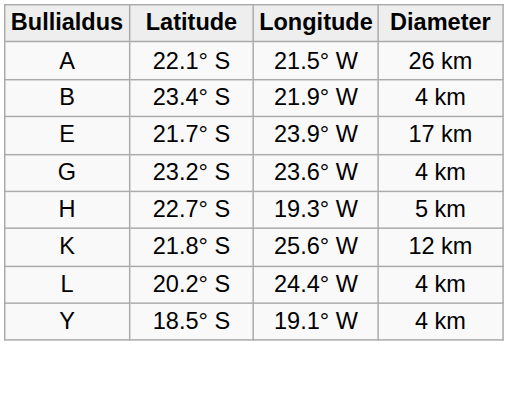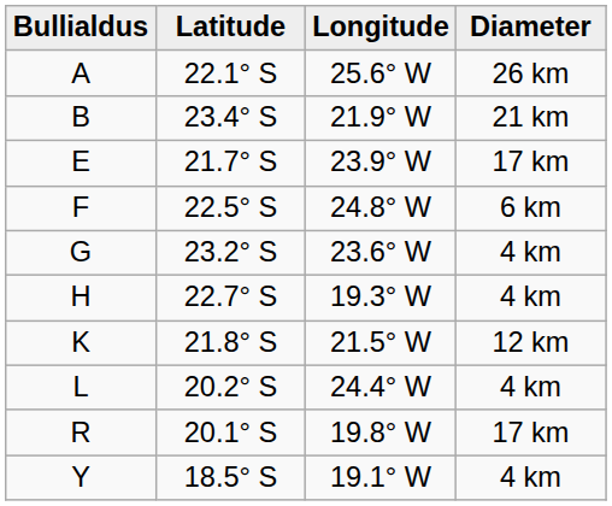 <table class="wikitable">
 <tr>
 <th width="25%" style="background:#eeeeee;">Bullialdus</th>
 <th width="25%" style="background:#eeeeee;">Latitude</th>
 <th width="25%" style="background:#eeeeee;">Longitude</th>
 <th width="25%" style="background:#eeeeee;">Diameter</th>
 </tr>
 <tr>
 <td align="center">A</td>
 <td align="center">22.1° S</td>
-<td align="center">21.5° W</td>
+<td align="center">25.6° W</td>
 <td align="center">26 km</td>
 </tr>
 <tr>
 <td align="center">B</td>
 <td align="center">23.4° S</td>
 <td align="center">21.9° W</td>
-<td align="center">4 km</td>
+<td align="center">21 km</td>
 </tr>
 <tr>
 <td align="center">E</td>
 <td align="center">21.7° S</td>
 <td align="center">23.9° W</td>
 <td align="center">17 km</td>
+</tr>
+<tr>
+<td align="center">F</td>
+<td align="center">22.5° S</td>
+<td align="center">24.8° W</td>
+<td align="center">6 km</td>
 </tr>
 <tr>
 <td align="center">G</td>
 <td align="center">23.2° S</td>
 <td align="center">23.6° W</td>
 <td align="center">4 km</td>
 </tr>
 <tr>
 <td align="center">H</td>
 <td align="center">22.7° S</td>
 <td align="center">19.3° W</td>
-<td align="center">5 km</td>
+<td align="center">4 km</td>
 </tr>
 <tr>
 <td align="center">K</td>
 <td align="center">21.8° S</td>
-<td align="center">25.6° W</td>
+<td align="center">21.5° W</td>
 <td align="center">12 km</td>
 </tr>
 <tr>
 <td align="center">L</td>
 <td align="center">20.2° S</td>
 <td align="center">24.4° W</td>
 <td align="center">4 km</td>
 </tr>
 <tr>
+<td align="center">R</td>
+<td align="center">20.1° S</td>
+<td align="center">19.8° W</td>
+<td align="center">17 km</td>
+</tr>
+<tr>
 <td align="center">Y</td>
 <td align="center">18.5° S</td>
 <td align="center">19.1° W</td>
 <td align="center">4 km</td>
 </tr>
 </table>
